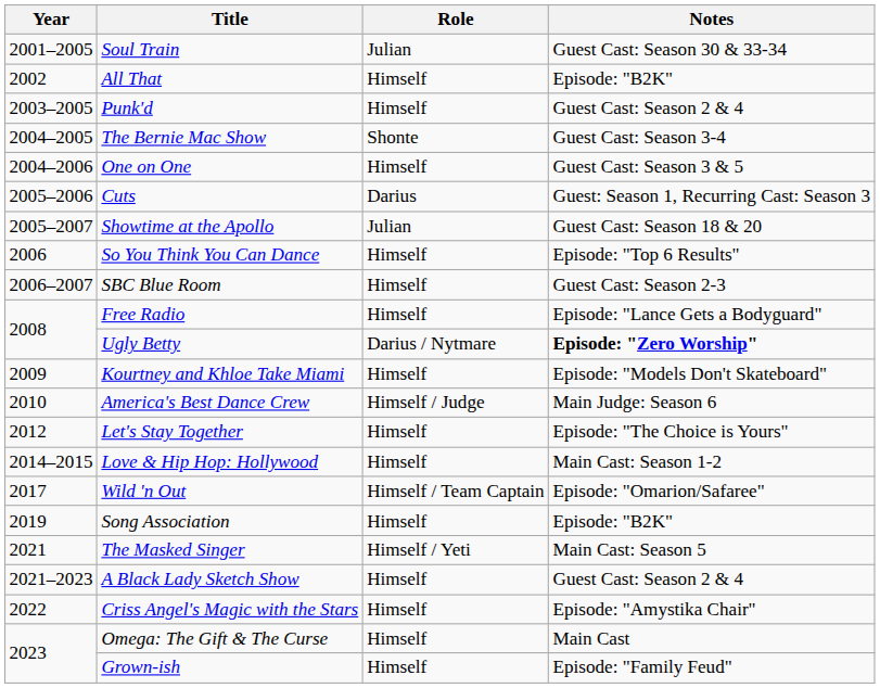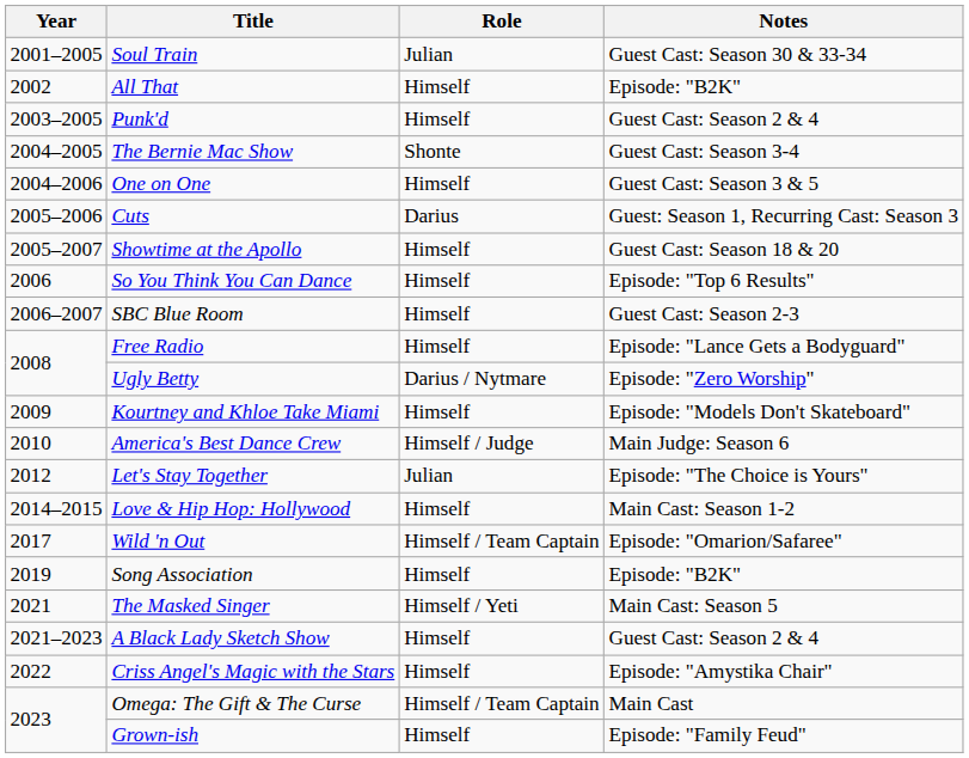 <table class="wikitable plainrowheaders sortable" style="margin-right: 0;">
 <tr>
 <th>Year</th>
 <th>Title</th>
 <th>Role</th>
 <th>Notes</th>
 </tr>
 <tr>
 <td>2001–2005</td>
 <td><em><a href='#'>Soul Train</a></em></td>
 <td>Julian</td>
 <td>Guest Cast: Season 30 & 33-34</td>
 </tr>
 <tr>
 <td>2002</td>
 <td><em><a href='#'>All That</a></em></td>
 <td>Himself</td>
 <td>Episode: "B2K"</td>
 </tr>
 <tr>
 <td>2003–2005</td>
 <td><em><a href='#'>Punk'd</a></em></td>
 <td>Himself</td>
 <td>Guest Cast: Season 2 & 4</td>
 </tr>
 <tr>
 <td>2004–2005</td>
 <td><em><a href='#'>The Bernie Mac Show</a></em></td>
 <td>Shonte</td>
 <td>Guest Cast: Season 3-4</td>
 </tr>
 <tr>
 <td>2004–2006</td>
 <td><em><a href='#'>One on One</a></em></td>
 <td>Himself</td>
 <td>Guest Cast: Season 3 & 5</td>
 </tr>
 <tr>
 <td>2005–2006</td>
 <td><em><a href='#'>Cuts</a></em></td>
 <td>Darius</td>
 <td>Guest: Season 1, Recurring Cast: Season 3</td>
 </tr>
 <tr>
 <td>2005–2007</td>
 <td><em><a href='#'>Showtime at the Apollo</a></em></td>
-<td>Julian</td>
+<td>Himself</td>
 <td>Guest Cast: Season 18 & 20</td>
 </tr>
 <tr>
 <td>2006</td>
 <td><em><a href='#'>So You Think You Can Dance</a></em></td>
 <td>Himself</td>
 <td>Episode: "Top 6 Results"</td>
 </tr>
 <tr>
 <td>2006–2007</td>
 <td><em>SBC Blue Room</em></td>
 <td>Himself</td>
 <td>Guest Cast: Season 2-3</td>
 </tr>
 <tr>
 <td rowspan=2>2008</td>
 <td><em><a href='#'>Free Radio</a></em></td>
 <td>Himself</td>
 <td>Episode: "Lance Gets a Bodyguard"</td>
 </tr>
 <tr>
 <td><em><a href='#'>Ugly Betty</a></em></td>
 <td>Darius / Nytmare</td>
-<td><strong>Episode: "<a href='#'>Zero Worship</a>"</strong></td>
+<td>Episode: "<a href='#'>Zero Worship</a>"</td>
 </tr>
 <tr>
 <td>2009</td>
 <td><em><a href='#'>Kourtney and Khloe Take Miami</a></em></td>
 <td>Himself</td>
 <td>Episode: "Models Don't Skateboard"</td>
 </tr>
 <tr>
 <td>2010</td>
 <td><em><a href='#'>America's Best Dance Crew</a></em></td>
 <td>Himself / Judge</td>
 <td>Main Judge: Season 6</td>
 </tr>
 <tr>
 <td>2012</td>
 <td><em><a href='#'>Let's Stay Together</a></em></td>
-<td>Himself</td>
+<td>Julian</td>
 <td>Episode: "The Choice is Yours"</td>
 </tr>
 <tr>
 <td>2014–2015</td>
 <td><em><a href='#'>Love & Hip Hop: Hollywood</a></em></td>
 <td>Himself</td>
 <td>Main Cast: Season 1-2</td>
 </tr>
 <tr>
 <td>2017</td>
 <td><em><a href='#'>Wild 'n Out</a></em></td>
 <td>Himself / Team Captain</td>
 <td>Episode: "Omarion/Safaree"</td>
 </tr>
 <tr>
 <td>2019</td>
 <td><em>Song Association</em></td>
 <td>Himself</td>
 <td>Episode: "B2K"</td>
 </tr>
 <tr>
 <td>2021</td>
 <td><em><a href='#'>The Masked Singer</a></em></td>
 <td>Himself / Yeti</td>
 <td>Main Cast: Season 5</td>
 </tr>
 <tr>
 <td>2021–2023</td>
 <td><em><a href='#'>A Black Lady Sketch Show</a></em></td>
 <td>Himself</td>
 <td>Guest Cast: Season 2 & 4</td>
 </tr>
 <tr>
 <td>2022</td>
 <td><em><a href='#'>Criss Angel's Magic with the Stars</a></em></td>
 <td>Himself</td>
 <td>Episode: "Amystika Chair"</td>
 </tr>
 <tr>
 <td rowspan=2>2023</td>
 <td><em>Omega: The Gift & The Curse</em></td>
-<td>Himself</td>
+<td>Himself / Team Captain</td>
 <td>Main Cast</td>
 </tr>
 <tr>
 <td><em><a href='#'>Grown-ish</a></em></td>
 <td>Himself</td>
 <td>Episode: "Family Feud"</td>
 </tr>
 </table>
